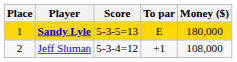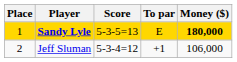 <table class="wikitable">
 <tr>
 <th>Place</th>
 <th>Player</th>
 <th>Score</th>
 <th>To par</th>
 <th>Money ($)</th>
 </tr>
 <tr style="background:gold">
 <td align=center>1</td>
 <td> <strong><a href='#'>Sandy Lyle</a></strong></td>
 <td>5-3-5=13</td>
 <td align=center>E</td>
-<td align=center>180,000</td>
+<td align=center><strong>180,000</strong></td>
 </tr>
 <tr>
 <td align=center>2</td>
 <td> <a href='#'>Jeff Sluman</a></td>
 <td>5-3-4=12</td>
 <td align=center>+1</td>
-<td align=center>108,000</td>
+<td align=center>106,000</td>
 </tr>
 </table>
